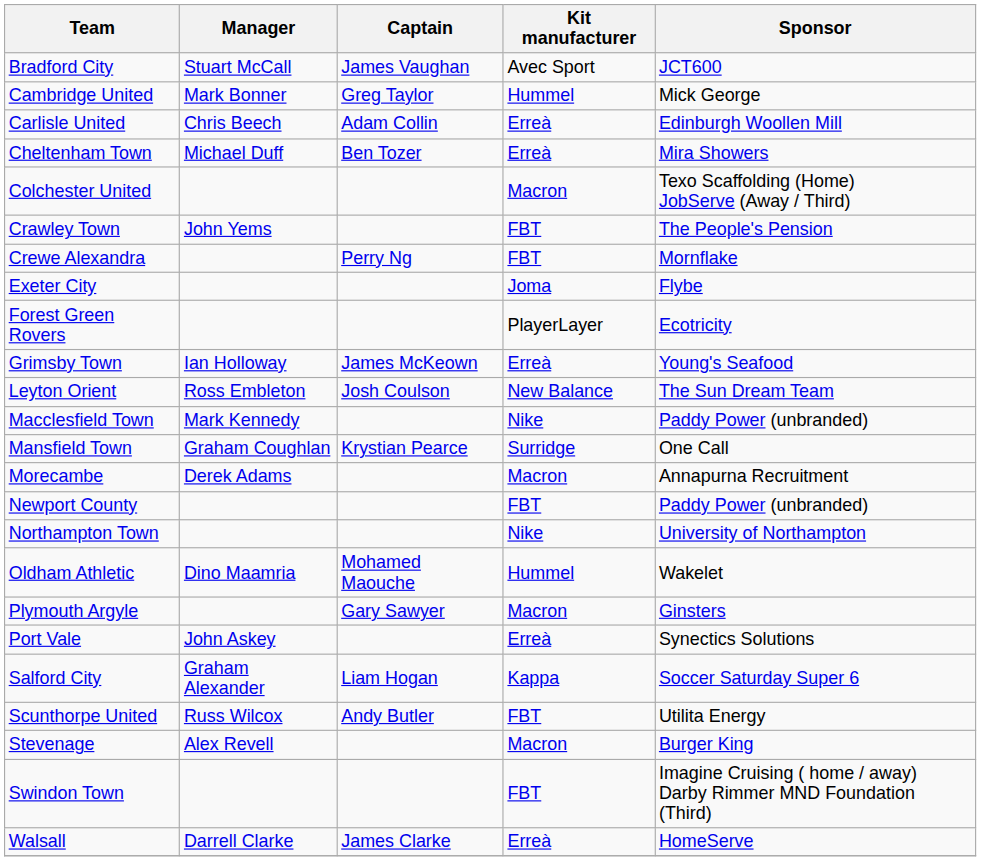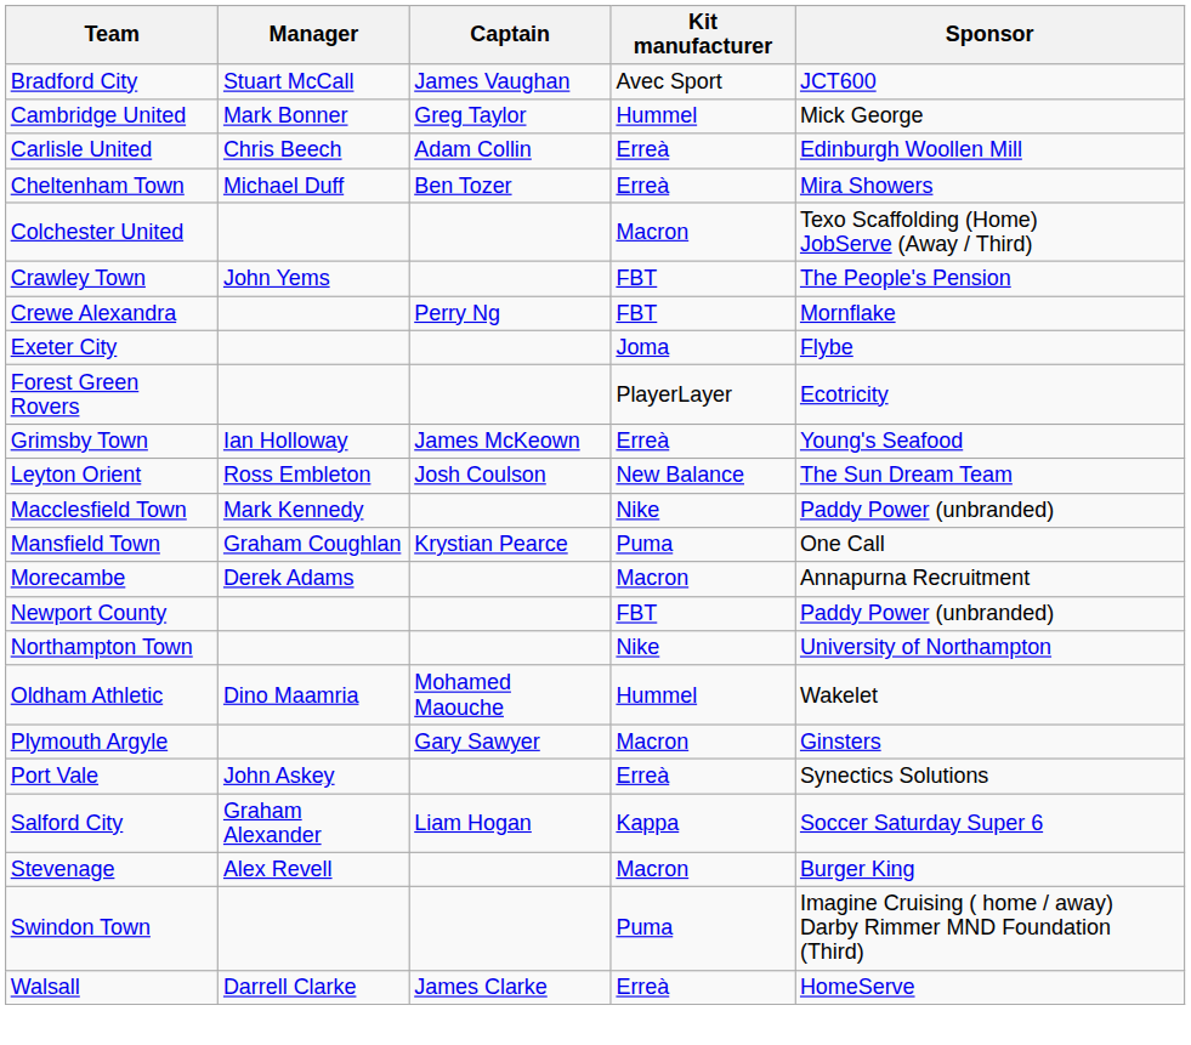 <table class="wikitable sortable" style="text-align: left;">
 <tr>
 <th>Team</th>
 <th>Manager</th>
 <th>Captain</th>
 <th>Kit manufacturer</th>
 <th>Sponsor</th>
 </tr>
 <tr>
 <td><a href='#'>Bradford City</a></td>
 <td> <a href='#'>Stuart McCall</a></td>
 <td> <a href='#'>James Vaughan</a></td>
 <td>Avec Sport</td>
 <td><a href='#'>JCT600</a></td>
 </tr>
 <tr>
 <td><a href='#'>Cambridge United</a></td>
 <td> <a href='#'>Mark Bonner</a></td>
 <td> <a href='#'>Greg Taylor</a></td>
 <td><a href='#'>Hummel</a></td>
 <td>Mick George</td>
 </tr>
 <tr>
 <td><a href='#'>Carlisle United</a></td>
 <td> <a href='#'>Chris Beech</a></td>
 <td> <a href='#'>Adam Collin</a></td>
 <td><a href='#'>Erreà</a></td>
 <td><a href='#'>Edinburgh Woollen Mill</a></td>
 </tr>
 <tr>
 <td><a href='#'>Cheltenham Town</a></td>
 <td> <a href='#'>Michael Duff</a></td>
 <td> <a href='#'>Ben Tozer</a></td>
 <td><a href='#'>Erreà</a></td>
 <td><a href='#'>Mira Showers</a></td>
 </tr>
 <tr>
 <td><a href='#'>Colchester United</a></td>
 <td> </td>
 <td> </td>
 <td><a href='#'>Macron</a></td>
 <td>Texo Scaffolding (Home)<br><a href='#'>JobServe</a> (Away / Third)</td>
 </tr>
 <tr>
 <td><a href='#'>Crawley Town</a></td>
 <td> <a href='#'>John Yems</a></td>
 <td> </td>
 <td><a href='#'>FBT</a></td>
 <td><a href='#'>The People's Pension</a></td>
 </tr>
 <tr>
 <td><a href='#'>Crewe Alexandra</a></td>
 <td> </td>
 <td> <a href='#'>Perry Ng</a></td>
 <td><a href='#'>FBT</a></td>
 <td><a href='#'>Mornflake</a></td>
 </tr>
 <tr>
 <td><a href='#'>Exeter City</a></td>
 <td> </td>
 <td> </td>
 <td><a href='#'>Joma</a></td>
 <td><a href='#'>Flybe</a></td>
 </tr>
 <tr>
 <td><a href='#'>Forest Green Rovers</a></td>
 <td> </td>
 <td> </td>
 <td>PlayerLayer</td>
 <td><a href='#'>Ecotricity</a></td>
 </tr>
 <tr>
 <td><a href='#'>Grimsby Town</a></td>
 <td> <a href='#'>Ian Holloway</a></td>
 <td> <a href='#'>James McKeown</a></td>
 <td><a href='#'>Erreà</a></td>
 <td><a href='#'>Young's Seafood</a></td>
 </tr>
 <tr>
 <td><a href='#'>Leyton Orient</a></td>
 <td> <a href='#'>Ross Embleton</a></td>
 <td> <a href='#'>Josh Coulson</a></td>
 <td><a href='#'>New Balance</a></td>
 <td><a href='#'>The Sun Dream Team</a></td>
 </tr>
 <tr>
 <td><a href='#'>Macclesfield Town</a></td>
 <td> <a href='#'>Mark Kennedy</a></td>
 <td> </td>
 <td><a href='#'>Nike</a></td>
 <td><a href='#'>Paddy Power</a> (unbranded)</td>
 </tr>
 <tr>
 <td><a href='#'>Mansfield Town</a></td>
 <td> <a href='#'>Graham Coughlan</a></td>
 <td> <a href='#'>Krystian Pearce</a></td>
-<td><a href='#'>Surridge</a></td>
+<td><a href='#'>Puma</a></td>
 <td>One Call</td>
 </tr>
 <tr>
 <td><a href='#'>Morecambe</a></td>
 <td> <a href='#'>Derek Adams</a></td>
 <td> </td>
 <td><a href='#'>Macron</a></td>
 <td>Annapurna Recruitment</td>
 </tr>
 <tr>
 <td><a href='#'>Newport County</a></td>
 <td> </td>
 <td> </td>
 <td><a href='#'>FBT</a></td>
 <td><a href='#'>Paddy Power</a> (unbranded)</td>
 </tr>
 <tr>
 <td><a href='#'>Northampton Town</a></td>
 <td> </td>
 <td> </td>
 <td><a href='#'>Nike</a></td>
 <td><a href='#'>University of Northampton</a></td>
 </tr>
 <tr>
 <td><a href='#'>Oldham Athletic</a></td>
 <td> <a href='#'>Dino Maamria</a></td>
 <td> <a href='#'>Mohamed Maouche</a></td>
 <td><a href='#'>Hummel</a></td>
 <td>Wakelet</td>
 </tr>
 <tr>
 <td><a href='#'>Plymouth Argyle</a></td>
 <td> </td>
 <td> <a href='#'>Gary Sawyer</a></td>
 <td><a href='#'>Macron</a></td>
 <td><a href='#'>Ginsters</a></td>
 </tr>
 <tr>
 <td><a href='#'>Port Vale</a></td>
 <td> <a href='#'>John Askey</a></td>
 <td> </td>
 <td><a href='#'>Erreà</a></td>
 <td>Synectics Solutions</td>
 </tr>
 <tr>
 <td><a href='#'>Salford City</a></td>
 <td> <a href='#'>Graham Alexander</a></td>
 <td> <a href='#'>Liam Hogan</a></td>
 <td><a href='#'>Kappa</a></td>
 <td><a href='#'>Soccer Saturday Super 6</a></td>
 </tr>
 <tr>
-<td><a href='#'>Scunthorpe United</a></td>
-<td> <a href='#'>Russ Wilcox</a></td>
-<td> <a href='#'>Andy Butler</a></td>
-<td><a href='#'>FBT</a></td>
-<td>Utilita Energy</td>
-</tr>
-<tr>
 <td><a href='#'>Stevenage</a></td>
 <td> <a href='#'>Alex Revell</a></td>
 <td> </td>
 <td><a href='#'>Macron</a></td>
 <td><a href='#'>Burger King</a></td>
 </tr>
 <tr>
 <td><a href='#'>Swindon Town</a></td>
 <td> </td>
 <td> </td>
-<td><a href='#'>FBT</a></td>
+<td><a href='#'>Puma</a></td>
 <td>Imagine Cruising ( home / away)<br>Darby Rimmer MND Foundation (Third)</td>
 </tr>
 <tr>
 <td><a href='#'>Walsall</a></td>
 <td> <a href='#'>Darrell Clarke</a></td>
 <td> <a href='#'>James Clarke</a></td>
 <td><a href='#'>Erreà</a></td>
 <td><a href='#'>HomeServe</a></td>
 </tr>
 <tr>
 </tr>
 </table>
